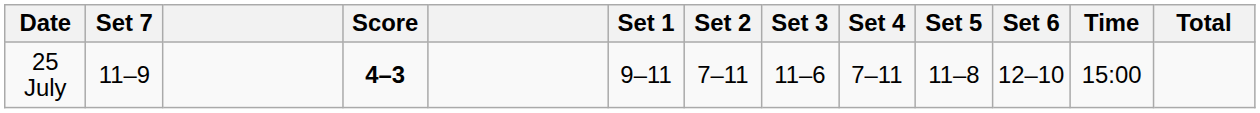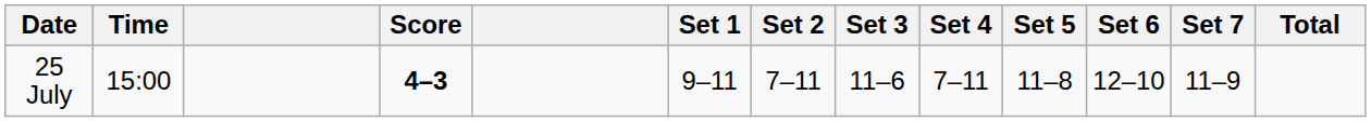 <table class=wikitable style="text-align:center" style="font-size: 90%;" width=95%>
 <tr>
 <th width=52>Date</th>
-<th width=52>Set 7</th>
+<th width=52>Time</th>
 <th width=159></th>
 <th width=52>Score</th>
 <th width=159></th>
 <th width=52>Set 1</th>
 <th width=52>Set 2</th>
 <th width=52>Set 3</th>
 <th width=52>Set 4</th>
 <th width=52>Set 5</th>
 <th width=52>Set 6</th>
-<th width=52>Time</th>
+<th width=52>Set 7</th>
 <th width=70>Total</th>
 </tr>
 <tr style="text-align: center;">
 <td>25 July</td>
-<td>11–9</td>
+<td>15:00</td>
 <td style="text-align:right"><strong></strong></td>
 <td><strong>4–3</strong></td>
 <td style="text-align:left"></td>
 <td>9–11</td>
 <td>7–11</td>
 <td>11–6</td>
 <td>7–11</td>
 <td>11–8</td>
 <td>12–10</td>
-<td>15:00</td>
+<td>11–9</td>
 <td></td>
 </tr>
 </table>
